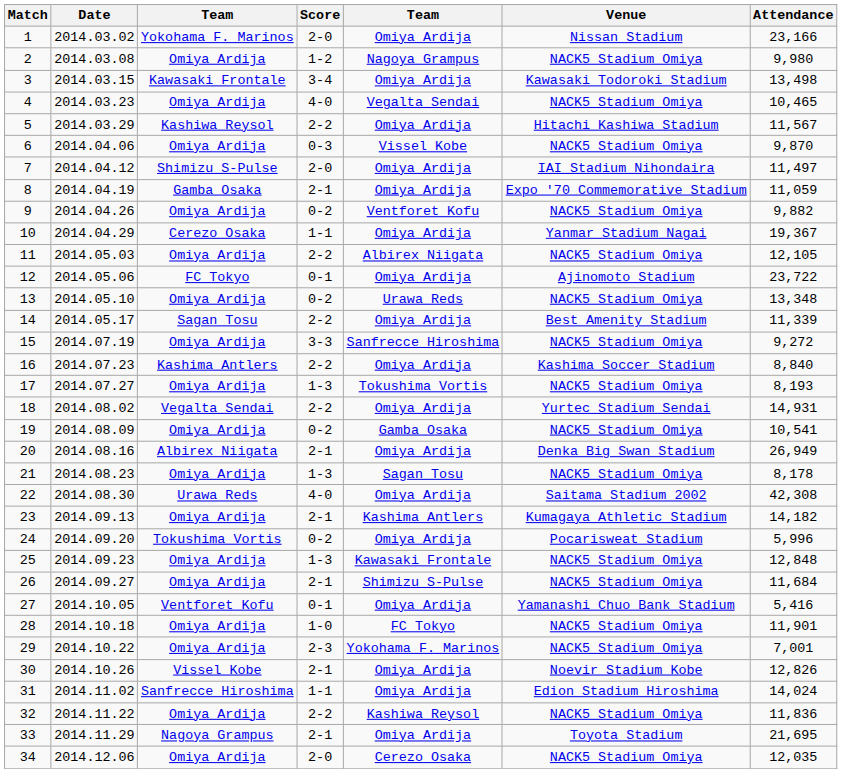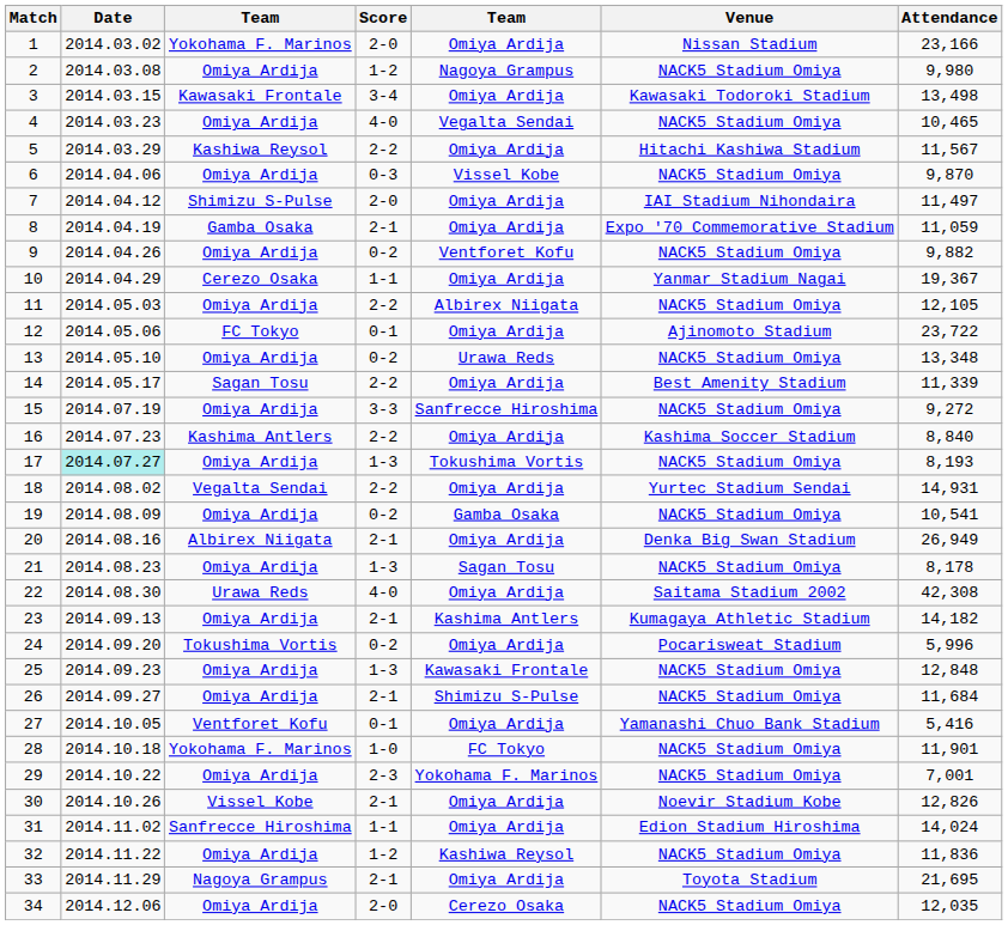 <table class="wikitable" style="text-align:center;">
 <tr>
 <th>Match</th>
 <th>Date</th>
 <th>Team</th>
 <th>Score</th>
 <th>Team</th>
 <th>Venue</th>
 <th>Attendance</th>
 </tr>
 <tr>
 <td>1</td>
 <td>2014.03.02</td>
 <td><a href='#'>Yokohama F. Marinos</a></td>
 <td>2-0</td>
 <td><a href='#'>Omiya Ardija</a></td>
 <td><a href='#'>Nissan Stadium</a></td>
 <td>23,166</td>
 </tr>
 <tr>
 <td>2</td>
 <td>2014.03.08</td>
 <td><a href='#'>Omiya Ardija</a></td>
 <td>1-2</td>
 <td><a href='#'>Nagoya Grampus</a></td>
 <td><a href='#'>NACK5 Stadium Omiya</a></td>
 <td>9,980</td>
 </tr>
 <tr>
 <td>3</td>
 <td>2014.03.15</td>
 <td><a href='#'>Kawasaki Frontale</a></td>
 <td>3-4</td>
 <td><a href='#'>Omiya Ardija</a></td>
 <td><a href='#'>Kawasaki Todoroki Stadium</a></td>
 <td>13,498</td>
 </tr>
 <tr>
 <td>4</td>
 <td>2014.03.23</td>
 <td><a href='#'>Omiya Ardija</a></td>
 <td>4-0</td>
 <td><a href='#'>Vegalta Sendai</a></td>
 <td><a href='#'>NACK5 Stadium Omiya</a></td>
 <td>10,465</td>
 </tr>
 <tr>
 <td>5</td>
 <td>2014.03.29</td>
 <td><a href='#'>Kashiwa Reysol</a></td>
 <td>2-2</td>
 <td><a href='#'>Omiya Ardija</a></td>
 <td><a href='#'>Hitachi Kashiwa Stadium</a></td>
 <td>11,567</td>
 </tr>
 <tr>
 <td>6</td>
 <td>2014.04.06</td>
 <td><a href='#'>Omiya Ardija</a></td>
 <td>0-3</td>
 <td><a href='#'>Vissel Kobe</a></td>
 <td><a href='#'>NACK5 Stadium Omiya</a></td>
 <td>9,870</td>
 </tr>
 <tr>
 <td>7</td>
 <td>2014.04.12</td>
 <td><a href='#'>Shimizu S-Pulse</a></td>
 <td>2-0</td>
 <td><a href='#'>Omiya Ardija</a></td>
 <td><a href='#'>IAI Stadium Nihondaira</a></td>
 <td>11,497</td>
 </tr>
 <tr>
 <td>8</td>
 <td>2014.04.19</td>
 <td><a href='#'>Gamba Osaka</a></td>
 <td>2-1</td>
 <td><a href='#'>Omiya Ardija</a></td>
 <td><a href='#'>Expo '70 Commemorative Stadium</a></td>
 <td>11,059</td>
 </tr>
 <tr>
 <td>9</td>
 <td>2014.04.26</td>
 <td><a href='#'>Omiya Ardija</a></td>
 <td>0-2</td>
 <td><a href='#'>Ventforet Kofu</a></td>
 <td><a href='#'>NACK5 Stadium Omiya</a></td>
 <td>9,882</td>
 </tr>
 <tr>
 <td>10</td>
 <td>2014.04.29</td>
 <td><a href='#'>Cerezo Osaka</a></td>
 <td>1-1</td>
 <td><a href='#'>Omiya Ardija</a></td>
 <td><a href='#'>Yanmar Stadium Nagai</a></td>
 <td>19,367</td>
 </tr>
 <tr>
 <td>11</td>
 <td>2014.05.03</td>
 <td><a href='#'>Omiya Ardija</a></td>
 <td>2-2</td>
 <td><a href='#'>Albirex Niigata</a></td>
 <td><a href='#'>NACK5 Stadium Omiya</a></td>
 <td>12,105</td>
 </tr>
 <tr>
 <td>12</td>
 <td>2014.05.06</td>
 <td><a href='#'>FC Tokyo</a></td>
 <td>0-1</td>
 <td><a href='#'>Omiya Ardija</a></td>
 <td><a href='#'>Ajinomoto Stadium</a></td>
 <td>23,722</td>
 </tr>
 <tr>
 <td>13</td>
 <td>2014.05.10</td>
 <td><a href='#'>Omiya Ardija</a></td>
 <td>0-2</td>
 <td><a href='#'>Urawa Reds</a></td>
 <td><a href='#'>NACK5 Stadium Omiya</a></td>
 <td>13,348</td>
 </tr>
 <tr>
 <td>14</td>
 <td>2014.05.17</td>
 <td><a href='#'>Sagan Tosu</a></td>
 <td>2-2</td>
 <td><a href='#'>Omiya Ardija</a></td>
 <td><a href='#'>Best Amenity Stadium</a></td>
 <td>11,339</td>
 </tr>
 <tr>
 <td>15</td>
 <td>2014.07.19</td>
 <td><a href='#'>Omiya Ardija</a></td>
 <td>3-3</td>
 <td><a href='#'>Sanfrecce Hiroshima</a></td>
 <td><a href='#'>NACK5 Stadium Omiya</a></td>
 <td>9,272</td>
 </tr>
 <tr>
 <td>16</td>
 <td>2014.07.23</td>
 <td><a href='#'>Kashima Antlers</a></td>
 <td>2-2</td>
 <td><a href='#'>Omiya Ardija</a></td>
 <td><a href='#'>Kashima Soccer Stadium</a></td>
 <td>8,840</td>
 </tr>
 <tr>
 <td>17</td>
-<td>2014.07.27</td>
+<td style="background: paleturquoise;">2014.07.27</td>
 <td><a href='#'>Omiya Ardija</a></td>
 <td>1-3</td>
 <td><a href='#'>Tokushima Vortis</a></td>
 <td><a href='#'>NACK5 Stadium Omiya</a></td>
 <td>8,193</td>
 </tr>
 <tr>
 <td>18</td>
 <td>2014.08.02</td>
 <td><a href='#'>Vegalta Sendai</a></td>
 <td>2-2</td>
 <td><a href='#'>Omiya Ardija</a></td>
 <td><a href='#'>Yurtec Stadium Sendai</a></td>
 <td>14,931</td>
 </tr>
 <tr>
 <td>19</td>
 <td>2014.08.09</td>
 <td><a href='#'>Omiya Ardija</a></td>
 <td>0-2</td>
 <td><a href='#'>Gamba Osaka</a></td>
 <td><a href='#'>NACK5 Stadium Omiya</a></td>
 <td>10,541</td>
 </tr>
 <tr>
 <td>20</td>
 <td>2014.08.16</td>
 <td><a href='#'>Albirex Niigata</a></td>
 <td>2-1</td>
 <td><a href='#'>Omiya Ardija</a></td>
 <td><a href='#'>Denka Big Swan Stadium</a></td>
 <td>26,949</td>
 </tr>
 <tr>
 <td>21</td>
 <td>2014.08.23</td>
 <td><a href='#'>Omiya Ardija</a></td>
 <td>1-3</td>
 <td><a href='#'>Sagan Tosu</a></td>
 <td><a href='#'>NACK5 Stadium Omiya</a></td>
 <td>8,178</td>
 </tr>
 <tr>
 <td>22</td>
 <td>2014.08.30</td>
 <td><a href='#'>Urawa Reds</a></td>
 <td>4-0</td>
 <td><a href='#'>Omiya Ardija</a></td>
 <td><a href='#'>Saitama Stadium 2002</a></td>
 <td>42,308</td>
 </tr>
 <tr>
 <td>23</td>
 <td>2014.09.13</td>
 <td><a href='#'>Omiya Ardija</a></td>
 <td>2-1</td>
 <td><a href='#'>Kashima Antlers</a></td>
 <td><a href='#'>Kumagaya Athletic Stadium</a></td>
 <td>14,182</td>
 </tr>
 <tr>
 <td>24</td>
 <td>2014.09.20</td>
 <td><a href='#'>Tokushima Vortis</a></td>
 <td>0-2</td>
 <td><a href='#'>Omiya Ardija</a></td>
 <td><a href='#'>Pocarisweat Stadium</a></td>
 <td>5,996</td>
 </tr>
 <tr>
 <td>25</td>
 <td>2014.09.23</td>
 <td><a href='#'>Omiya Ardija</a></td>
 <td>1-3</td>
 <td><a href='#'>Kawasaki Frontale</a></td>
 <td><a href='#'>NACK5 Stadium Omiya</a></td>
 <td>12,848</td>
 </tr>
 <tr>
 <td>26</td>
 <td>2014.09.27</td>
 <td><a href='#'>Omiya Ardija</a></td>
 <td>2-1</td>
 <td><a href='#'>Shimizu S-Pulse</a></td>
 <td><a href='#'>NACK5 Stadium Omiya</a></td>
 <td>11,684</td>
 </tr>
 <tr>
 <td>27</td>
 <td>2014.10.05</td>
 <td><a href='#'>Ventforet Kofu</a></td>
 <td>0-1</td>
 <td><a href='#'>Omiya Ardija</a></td>
 <td><a href='#'>Yamanashi Chuo Bank Stadium</a></td>
 <td>5,416</td>
 </tr>
 <tr>
 <td>28</td>
 <td>2014.10.18</td>
-<td><a href='#'>Omiya Ardija</a></td>
+<td><a href='#'>Yokohama F. Marinos</a></td>
 <td>1-0</td>
 <td><a href='#'>FC Tokyo</a></td>
 <td><a href='#'>NACK5 Stadium Omiya</a></td>
 <td>11,901</td>
 </tr>
 <tr>
 <td>29</td>
 <td>2014.10.22</td>
 <td><a href='#'>Omiya Ardija</a></td>
 <td>2-3</td>
 <td><a href='#'>Yokohama F. Marinos</a></td>
 <td><a href='#'>NACK5 Stadium Omiya</a></td>
 <td>7,001</td>
 </tr>
 <tr>
 <td>30</td>
 <td>2014.10.26</td>
 <td><a href='#'>Vissel Kobe</a></td>
 <td>2-1</td>
 <td><a href='#'>Omiya Ardija</a></td>
 <td><a href='#'>Noevir Stadium Kobe</a></td>
 <td>12,826</td>
 </tr>
 <tr>
 <td>31</td>
 <td>2014.11.02</td>
 <td><a href='#'>Sanfrecce Hiroshima</a></td>
 <td>1-1</td>
 <td><a href='#'>Omiya Ardija</a></td>
 <td><a href='#'>Edion Stadium Hiroshima</a></td>
 <td>14,024</td>
 </tr>
 <tr>
 <td>32</td>
 <td>2014.11.22</td>
 <td><a href='#'>Omiya Ardija</a></td>
-<td>2-2</td>
+<td>1-2</td>
 <td><a href='#'>Kashiwa Reysol</a></td>
 <td><a href='#'>NACK5 Stadium Omiya</a></td>
 <td>11,836</td>
 </tr>
 <tr>
 <td>33</td>
 <td>2014.11.29</td>
 <td><a href='#'>Nagoya Grampus</a></td>
 <td>2-1</td>
 <td><a href='#'>Omiya Ardija</a></td>
 <td><a href='#'>Toyota Stadium</a></td>
 <td>21,695</td>
 </tr>
 <tr>
 <td>34</td>
 <td>2014.12.06</td>
 <td><a href='#'>Omiya Ardija</a></td>
 <td>2-0</td>
 <td><a href='#'>Cerezo Osaka</a></td>
 <td><a href='#'>NACK5 Stadium Omiya</a></td>
 <td>12,035</td>
 </tr>
 </table>
